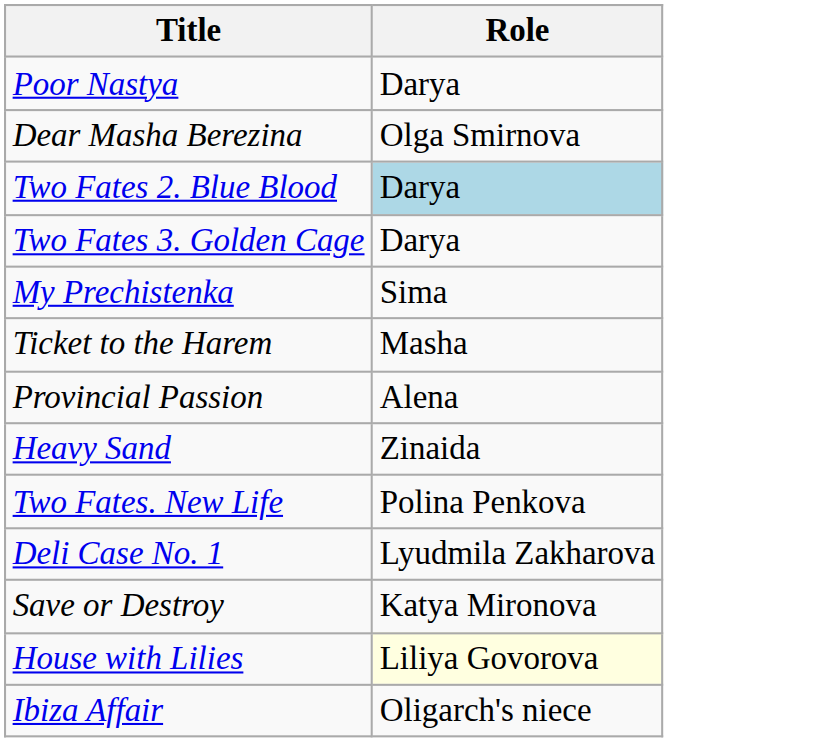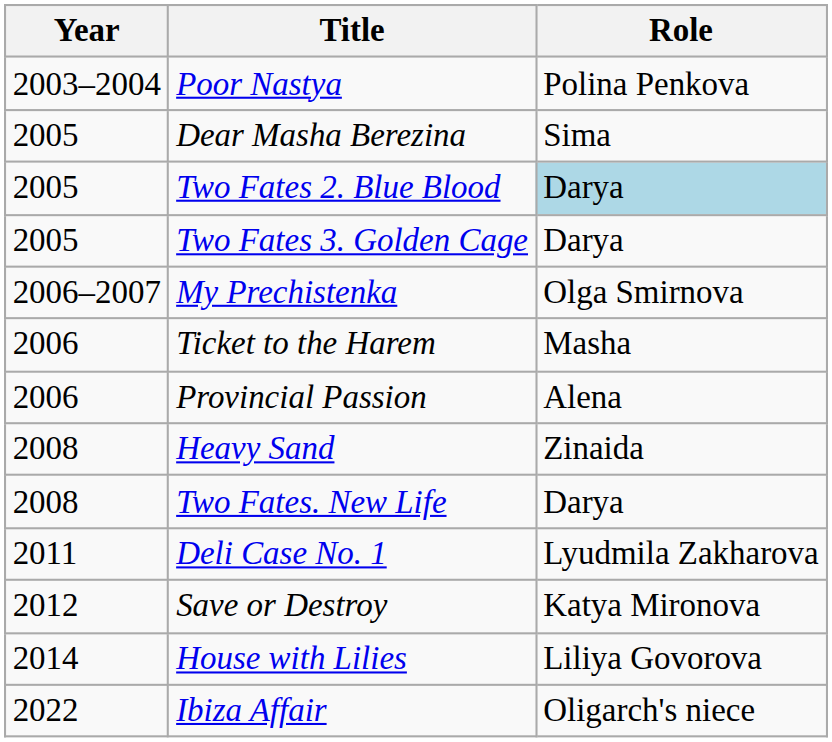 <table class="wikitable sortable">
 <tr>
+<th>Year</th>
 <th>Title</th>
 <th>Role</th>
 </tr>
 <tr>
+<td>2003–2004</td>
 <td><em><a href='#'>Poor Nastya</a></em></td>
-<td>Darya</td>
+<td>Polina Penkova</td>
 </tr>
 <tr>
+<td>2005</td>
 <td><em>Dear Masha Berezina</em></td>
-<td>Olga Smirnova</td>
+<td>Sima</td>
 </tr>
 <tr>
+<td>2005</td>
 <td><em><a href='#'>Two Fates 2. Blue Blood</a></em></td>
 <td style="background: lightblue;">Darya</td>
 </tr>
 <tr>
+<td>2005</td>
 <td><em><a href='#'>Two Fates 3. Golden Cage</a></em></td>
 <td>Darya</td>
 </tr>
 <tr>
+<td>2006–2007</td>
 <td><em><a href='#'>My Prechistenka</a></em></td>
-<td>Sima</td>
+<td>Olga Smirnova</td>
 </tr>
 <tr>
+<td>2006</td>
 <td><em>Ticket to the Harem</em></td>
 <td>Masha</td>
 </tr>
 <tr>
+<td>2006</td>
 <td><em>Provincial Passion</em></td>
 <td>Alena</td>
 </tr>
 <tr>
+<td>2008</td>
 <td><em><a href='#'>Heavy Sand</a></em></td>
 <td>Zinaida</td>
 </tr>
 <tr>
+<td>2008</td>
 <td><em><a href='#'>Two Fates. New Life</a></em></td>
-<td>Polina Penkova</td>
+<td>Darya</td>
 </tr>
 <tr>
+<td>2011</td>
 <td><em><a href='#'>Deli Case No. 1</a></em></td>
 <td>Lyudmila Zakharova</td>
 </tr>
 <tr>
+<td>2012</td>
 <td><em>Save or Destroy</em></td>
 <td>Katya Mironova</td>
 </tr>
 <tr>
+<td>2014</td>
 <td><em><a href='#'>House with Lilies</a></em></td>
-<td style="background: lightyellow;">Liliya Govorova</td>
+<td>Liliya Govorova</td>
 </tr>
 <tr>
+<td>2022</td>
 <td><em><a href='#'>Ibiza Affair</a></em></td>
 <td>Oligarch's niece</td>
 </tr>
 </table>
